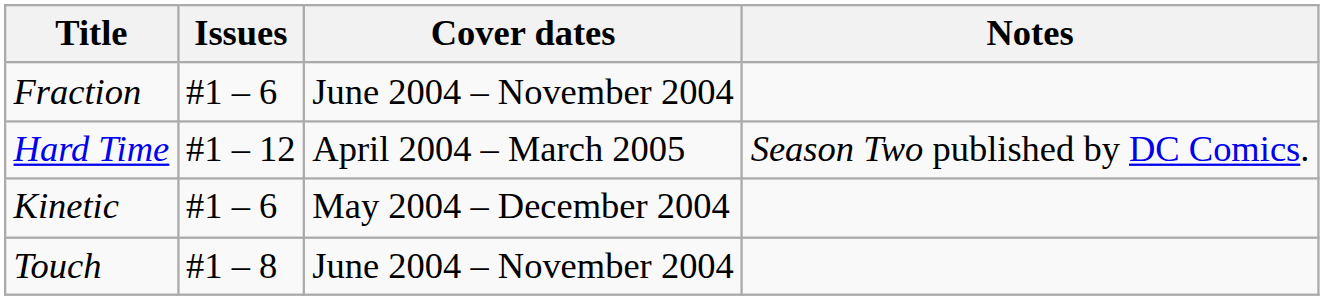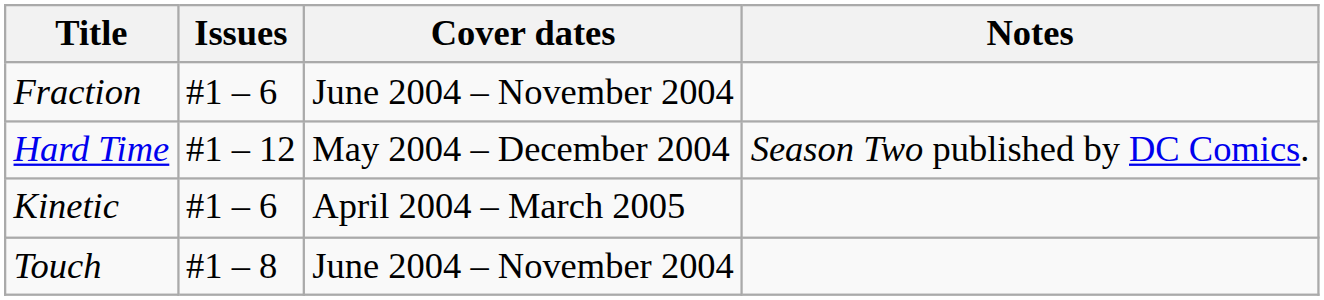 <table class="wikitable">
 <tr>
 <th>Title</th>
 <th>Issues</th>
 <th>Cover dates</th>
 <th>Notes</th>
 </tr>
 <tr>
 <td><em>Fraction</em></td>
 <td>#1 – 6</td>
 <td>June 2004 – November 2004</td>
 <td></td>
 </tr>
 <tr>
 <td><em><a href='#'>Hard Time</a></em></td>
 <td>#1 – 12</td>
-<td>April 2004 – March 2005</td>
+<td>May 2004 – December 2004</td>
 <td><em>Season Two</em> published by <a href='#'>DC Comics</a>.</td>
 </tr>
 <tr>
 <td><em>Kinetic</em></td>
 <td>#1 – 6</td>
-<td>May 2004 – December 2004</td>
+<td>April 2004 – March 2005</td>
 <td></td>
 </tr>
 <tr>
 <td><em>Touch</em></td>
 <td>#1 – 8</td>
 <td>June 2004 – November 2004</td>
 <td></td>
 </tr>
 </table>
